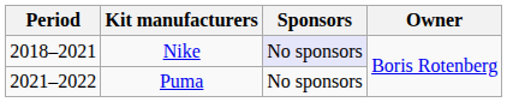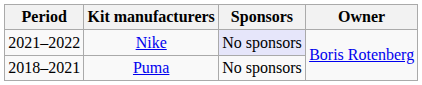 <table class="wikitable" style="text-align: center">
 <tr>
 <th>Period</th>
 <th>Kit manufacturers</th>
 <th>Sponsors</th>
 <th>Owner</th>
 </tr>
 <tr>
-<td>2018–2021</td>
+<td>2021–2022</td>
 <td><a href='#'>Nike</a></td>
 <td style="background: lavender;">No sponsors</td>
 <td rowspan="3"><a href='#'>Boris Rotenberg</a></td>
 </tr>
 <tr>
-<td>2021–2022</td>
+<td>2018–2021</td>
 <td><a href='#'>Puma</a></td>
 <td>No sponsors</td>
 </tr>
 </table>
